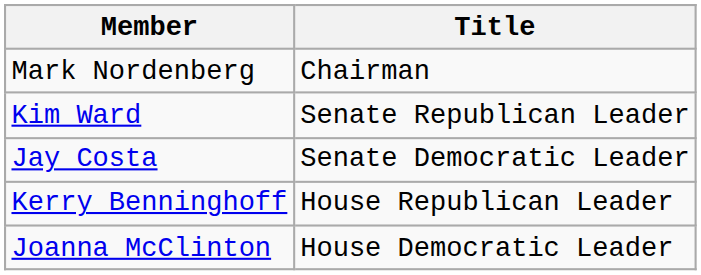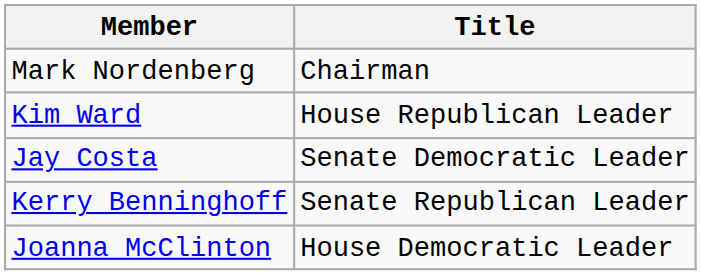 <table class="wikitable">
 <tr>
 <th>Member</th>
 <th>Title</th>
 </tr>
 <tr>
 <td>Mark Nordenberg</td>
 <td>Chairman</td>
 </tr>
 <tr>
 <td><a href='#'>Kim Ward</a></td>
-<td>Senate Republican Leader</td>
+<td>House Republican Leader</td>
 </tr>
 <tr>
 <td><a href='#'>Jay Costa</a></td>
 <td>Senate Democratic Leader</td>
 </tr>
 <tr>
 <td><a href='#'>Kerry Benninghoff</a></td>
-<td>House Republican Leader</td>
+<td>Senate Republican Leader</td>
 </tr>
 <tr>
 <td><a href='#'>Joanna McClinton</a></td>
 <td>House Democratic Leader</td>
 </tr>
 </table>
